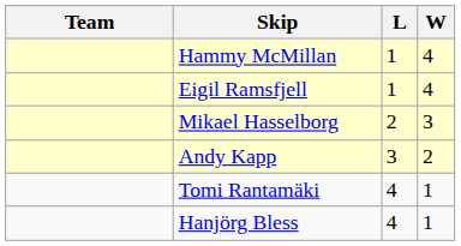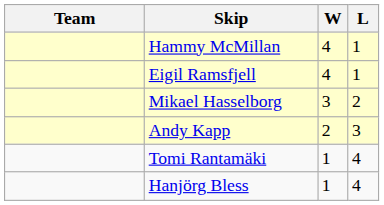 <table class="wikitable">
 <tr>
 <th width="120">Team</th>
 <th width="150">Skip</th>
+<th width="20">W</th>
 <th width="20">L</th>
-<th width="20">W</th>
 </tr>
 <tr bgcolor="#ffffcc">
 <td></td>
 <td><a href='#'>Hammy McMillan</a></td>
+<td>4</td>
 <td>1</td>
-<td>4</td>
 </tr>
 <tr bgcolor="#ffffcc">
 <td></td>
 <td><a href='#'>Eigil Ramsfjell</a></td>
+<td>4</td>
 <td>1</td>
-<td>4</td>
 </tr>
 <tr bgcolor="#ffffcc">
 <td></td>
 <td><a href='#'>Mikael Hasselborg</a></td>
+<td>3</td>
 <td>2</td>
-<td>3</td>
 </tr>
 <tr bgcolor="#ffffcc">
 <td></td>
 <td><a href='#'>Andy Kapp</a></td>
+<td>2</td>
 <td>3</td>
-<td>2</td>
 </tr>
 <tr>
 <td></td>
 <td><a href='#'>Tomi Rantamäki</a></td>
+<td>1</td>
 <td>4</td>
-<td>1</td>
 </tr>
 <tr>
 <td></td>
 <td><a href='#'>Hanjörg Bless</a></td>
+<td>1</td>
 <td>4</td>
-<td>1</td>
 </tr>
 </table>
